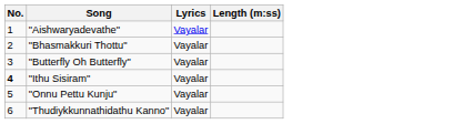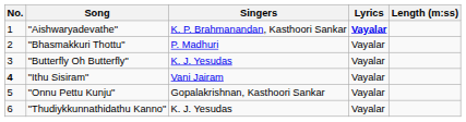 <table class="wikitable" style="font-size:95%;">
 <tr>
 <th>No.</th>
 <th>Song</th>
+<th>Singers</th>
 <th>Lyrics</th>
 <th>Length (m:ss)</th>
 </tr>
 <tr>
 <td>1</td>
 <td>"Aishwaryadevathe"</td>
-<td><a href='#'>Vayalar</a></td>
+<td><a href='#'>K. P. Brahmanandan</a>, Kasthoori Sankar</td>
+<td><strong><a href='#'>Vayalar</a></strong></td>
 <td></td>
 </tr>
 <tr>
 <td>2</td>
 <td>"Bhasmakkuri Thottu"</td>
+<td><a href='#'>P. Madhuri</a></td>
 <td>Vayalar</td>
 <td></td>
 </tr>
 <tr>
 <td>3</td>
 <td>"Butterfly Oh Butterfly"</td>
+<td><a href='#'>K. J. Yesudas</a></td>
 <td>Vayalar</td>
 <td></td>
 </tr>
 <tr>
 <td><strong>4</strong></td>
 <td>"Ithu Sisiram"</td>
+<td><a href='#'>Vani Jairam</a></td>
 <td>Vayalar</td>
 <td></td>
 </tr>
 <tr>
 <td>5</td>
 <td>"Onnu Pettu Kunju"</td>
+<td>Gopalakrishnan, Kasthoori Sankar</td>
 <td>Vayalar</td>
 <td></td>
 </tr>
 <tr>
 <td>6</td>
 <td>"Thudiykkunnathidathu Kanno"</td>
+<td>K. J. Yesudas</td>
 <td>Vayalar</td>
 <td></td>
 </tr>
 </table>
